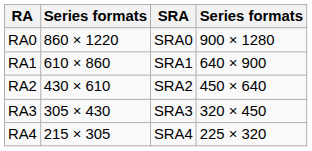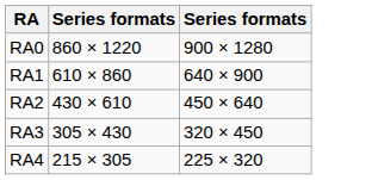 <table class="wikitable">
 <tr>
 <th>RA</th>
 <th>Series formats</th>
-<th>SRA</th>
 <th>Series formats</th>
 </tr>
 <tr>
 <td>RA0</td>
 <td>860 × 1220</td>
-<td>SRA0</td>
 <td>900 × 1280</td>
 </tr>
 <tr>
 <td>RA1</td>
 <td>610 × 860</td>
-<td>SRA1</td>
 <td>640 × 900</td>
 </tr>
 <tr>
 <td>RA2</td>
 <td>430 × 610</td>
-<td>SRA2</td>
 <td>450 × 640</td>
 </tr>
 <tr>
 <td>RA3</td>
 <td>305 × 430</td>
-<td>SRA3</td>
 <td>320 × 450</td>
 </tr>
 <tr>
 <td>RA4</td>
 <td>215 × 305</td>
-<td>SRA4</td>
 <td>225 × 320</td>
 </tr>
 </table>
